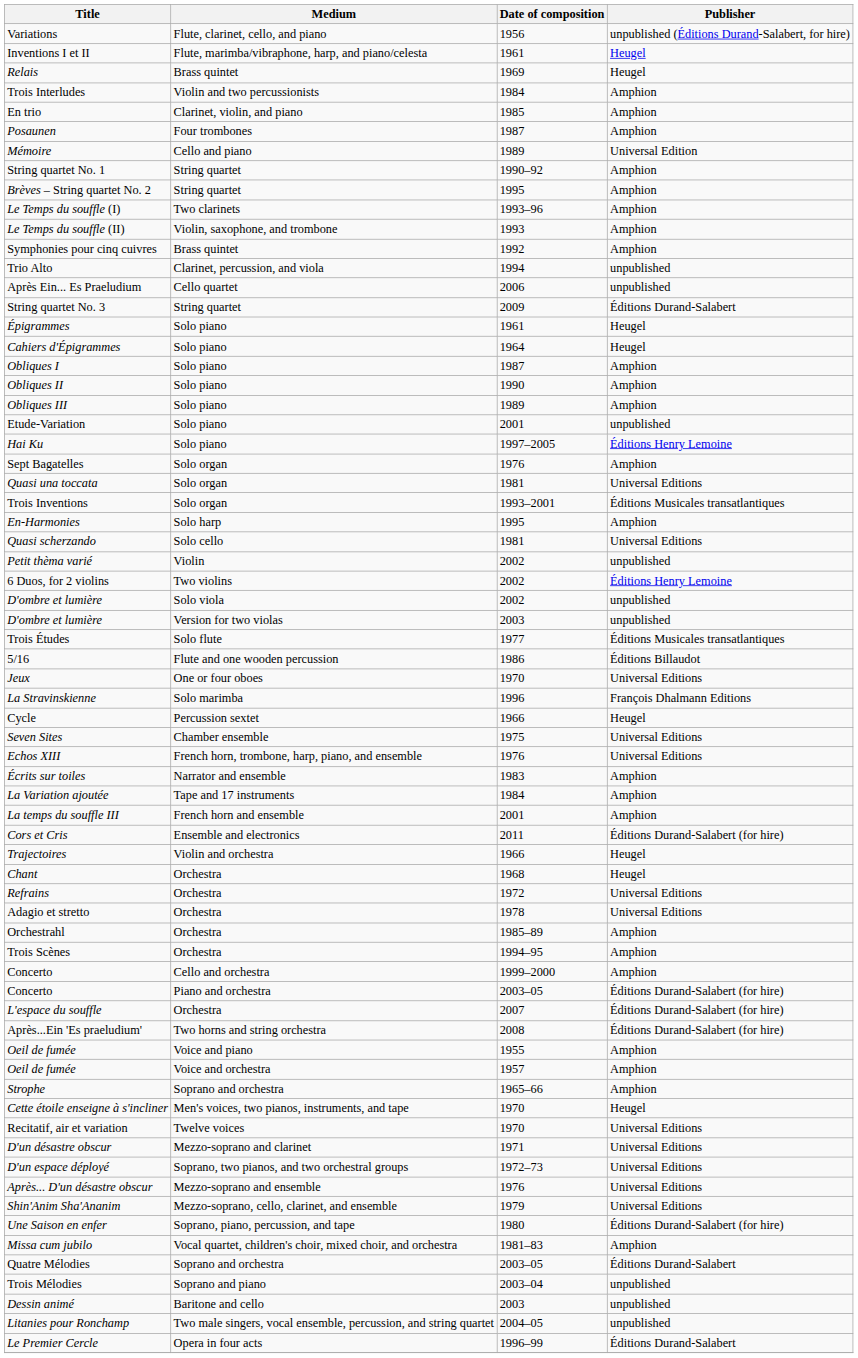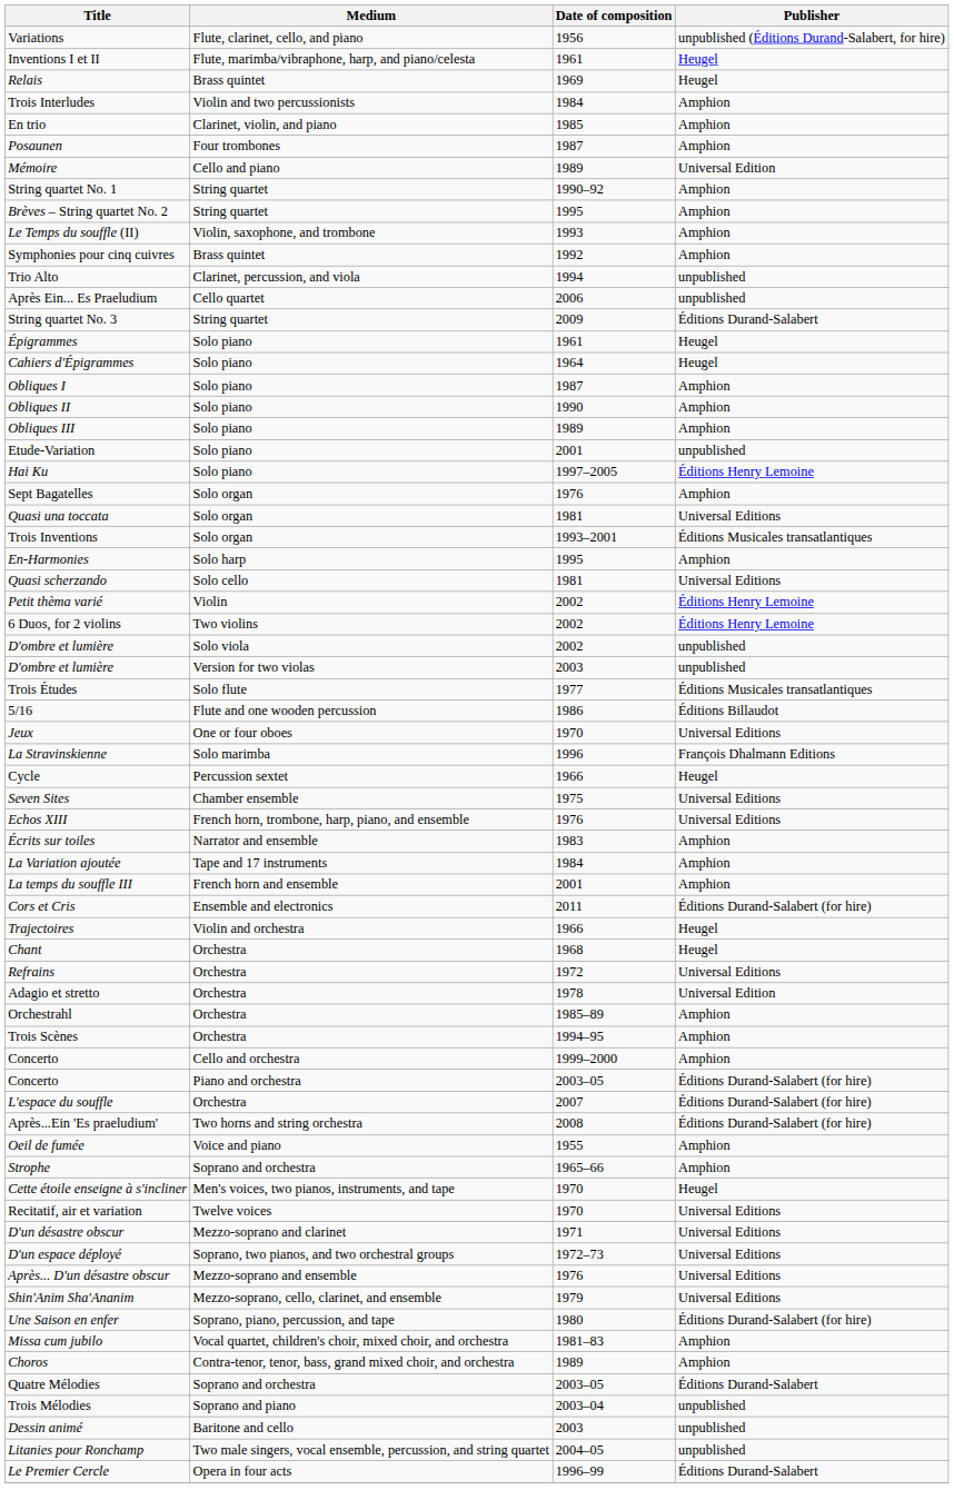 <table class="wikitable sortable">
 <tr>
 <th>Title</th>
 <th>Medium</th>
 <th>Date of composition</th>
 <th>Publisher</th>
 </tr>
 <tr>
 <td>Variations</td>
 <td>Flute, clarinet, cello, and piano</td>
 <td>1956</td>
 <td>unpublished (<a href='#'>Éditions Durand</a>-Salabert, for hire)</td>
 </tr>
 <tr>
 <td>Inventions I et II</td>
 <td>Flute, marimba/vibraphone, harp, and piano/celesta</td>
 <td>1961</td>
 <td><a href='#'>Heugel</a></td>
 </tr>
 <tr>
 <td><em>Relais</em></td>
 <td>Brass quintet</td>
 <td>1969</td>
 <td>Heugel</td>
 </tr>
 <tr>
 <td>Trois Interludes</td>
 <td>Violin and two percussionists</td>
 <td>1984</td>
 <td>Amphion</td>
 </tr>
 <tr>
 <td>En trio</td>
 <td>Clarinet, violin, and piano</td>
 <td>1985</td>
 <td>Amphion</td>
 </tr>
 <tr>
 <td><em>Posaunen</em></td>
 <td>Four trombones</td>
 <td>1987</td>
 <td>Amphion</td>
 </tr>
 <tr>
 <td><em>Mémoire</em></td>
 <td>Cello and piano</td>
 <td>1989</td>
 <td>Universal Edition</td>
 </tr>
 <tr>
 <td>String quartet No. 1</td>
 <td>String quartet</td>
 <td>1990–92</td>
 <td>Amphion</td>
 </tr>
 <tr>
 <td><em>Brèves</em> – String quartet No. 2</td>
 <td>String quartet</td>
 <td>1995</td>
-<td>Amphion</td>
-</tr>
-<tr>
-<td><em>Le Temps du souffle</em> (I)</td>
-<td>Two clarinets</td>
-<td>1993–96</td>
 <td>Amphion</td>
 </tr>
 <tr>
 <td><em>Le Temps du souffle</em> (II)</td>
 <td>Violin, saxophone, and trombone</td>
 <td>1993</td>
 <td>Amphion</td>
 </tr>
 <tr>
 <td>Symphonies pour cinq cuivres</td>
 <td>Brass quintet</td>
 <td>1992</td>
 <td>Amphion</td>
 </tr>
 <tr>
 <td>Trio Alto</td>
 <td>Clarinet, percussion, and viola</td>
 <td>1994</td>
 <td>unpublished</td>
 </tr>
 <tr>
 <td>Après Ein... Es Praeludium</td>
 <td>Cello quartet</td>
 <td>2006</td>
 <td>unpublished</td>
 </tr>
 <tr>
 <td>String quartet No. 3</td>
 <td>String quartet</td>
 <td>2009</td>
 <td>Éditions Durand-Salabert</td>
 </tr>
 <tr>
 <td><em>Épigrammes</em></td>
 <td>Solo piano</td>
 <td>1961</td>
 <td>Heugel</td>
 </tr>
 <tr>
 <td><em>Cahiers d'Épigrammes</em></td>
 <td>Solo piano</td>
 <td>1964</td>
 <td>Heugel</td>
 </tr>
 <tr>
 <td><em>Obliques I</em></td>
 <td>Solo piano</td>
 <td>1987</td>
 <td>Amphion</td>
 </tr>
 <tr>
 <td><em>Obliques II</em></td>
 <td>Solo piano</td>
 <td>1990</td>
 <td>Amphion</td>
 </tr>
 <tr>
 <td><em>Obliques III</em></td>
 <td>Solo piano</td>
 <td>1989</td>
 <td>Amphion</td>
 </tr>
 <tr>
 <td>Etude-Variation</td>
 <td>Solo piano</td>
 <td>2001</td>
 <td>unpublished</td>
 </tr>
 <tr>
 <td><em>Hai Ku</em></td>
 <td>Solo piano</td>
 <td>1997–2005</td>
 <td><a href='#'>Éditions Henry Lemoine</a></td>
 </tr>
 <tr>
 <td>Sept Bagatelles</td>
 <td>Solo organ</td>
 <td>1976</td>
 <td>Amphion</td>
 </tr>
 <tr>
 <td><em>Quasi una toccata</em></td>
 <td>Solo organ</td>
 <td>1981</td>
 <td>Universal Editions</td>
 </tr>
 <tr>
 <td>Trois Inventions</td>
 <td>Solo organ</td>
 <td>1993–2001</td>
 <td>Éditions Musicales transatlantiques</td>
 </tr>
 <tr>
 <td><em>En-Harmonies</em></td>
 <td>Solo harp</td>
 <td>1995</td>
 <td>Amphion</td>
 </tr>
 <tr>
 <td><em>Quasi scherzando</em></td>
 <td>Solo cello</td>
 <td>1981</td>
 <td>Universal Editions</td>
 </tr>
 <tr>
 <td><em>Petit thèma varié</em></td>
 <td>Violin</td>
 <td>2002</td>
-<td>unpublished</td>
+<td><a href='#'>Éditions Henry Lemoine</a></td>
 </tr>
 <tr>
 <td>6 Duos, for 2 violins</td>
 <td>Two violins</td>
 <td>2002</td>
 <td><a href='#'>Éditions Henry Lemoine</a></td>
 </tr>
 <tr>
 <td><em>D'ombre et lumière</em></td>
 <td>Solo viola</td>
 <td>2002</td>
 <td>unpublished</td>
 </tr>
 <tr>
 <td><em>D'ombre et lumière</em></td>
 <td>Version for two violas</td>
 <td>2003</td>
 <td>unpublished</td>
 </tr>
 <tr>
 <td>Trois Études</td>
 <td>Solo flute</td>
 <td>1977</td>
 <td>Éditions Musicales transatlantiques</td>
 </tr>
 <tr>
 <td>5/16</td>
 <td>Flute and one wooden percussion</td>
 <td>1986</td>
 <td>Éditions Billaudot</td>
 </tr>
 <tr>
 <td><em>Jeux</em></td>
 <td>One or four oboes</td>
 <td>1970</td>
 <td>Universal Editions</td>
 </tr>
 <tr>
 <td><em>La Stravinskienne</em></td>
 <td>Solo marimba</td>
 <td>1996</td>
 <td>François Dhalmann Editions</td>
 </tr>
 <tr>
 <td>Cycle</td>
 <td>Percussion sextet</td>
 <td>1966</td>
 <td>Heugel</td>
 </tr>
 <tr>
 <td><em>Seven Sites</em></td>
 <td>Chamber ensemble</td>
 <td>1975</td>
 <td>Universal Editions</td>
 </tr>
 <tr>
 <td><em>Echos XIII</em></td>
 <td>French horn, trombone, harp, piano, and ensemble</td>
 <td>1976</td>
 <td>Universal Editions</td>
 </tr>
 <tr>
 <td><em>Écrits sur toiles</em></td>
 <td>Narrator and ensemble</td>
 <td>1983</td>
 <td>Amphion</td>
 </tr>
 <tr>
 <td><em>La Variation ajoutée</em></td>
 <td>Tape and 17 instruments</td>
 <td>1984</td>
 <td>Amphion</td>
 </tr>
 <tr>
 <td><em>La temps du souffle III</em></td>
 <td>French horn and ensemble</td>
 <td>2001</td>
 <td>Amphion</td>
 </tr>
 <tr>
 <td><em>Cors et Cris</em></td>
 <td>Ensemble and electronics</td>
 <td>2011</td>
 <td>Éditions Durand-Salabert (for hire)</td>
 </tr>
 <tr>
 <td><em>Trajectoires</em></td>
 <td>Violin and orchestra</td>
 <td>1966</td>
 <td>Heugel</td>
 </tr>
 <tr>
 <td><em>Chant</em></td>
 <td>Orchestra</td>
 <td>1968</td>
 <td>Heugel</td>
 </tr>
 <tr>
 <td><em>Refrains</em></td>
 <td>Orchestra</td>
 <td>1972</td>
 <td>Universal Editions</td>
 </tr>
 <tr>
 <td>Adagio et stretto</td>
 <td>Orchestra</td>
 <td>1978</td>
-<td>Universal Editions</td>
+<td>Universal Edition</td>
 </tr>
 <tr>
 <td>Orchestrahl</td>
 <td>Orchestra</td>
 <td>1985–89</td>
 <td>Amphion</td>
 </tr>
 <tr>
 <td>Trois Scènes</td>
 <td>Orchestra</td>
 <td>1994–95</td>
 <td>Amphion</td>
 </tr>
 <tr>
 <td>Concerto</td>
 <td>Cello and orchestra</td>
 <td>1999–2000</td>
 <td>Amphion</td>
 </tr>
 <tr>
 <td>Concerto</td>
 <td>Piano and orchestra</td>
 <td>2003–05</td>
 <td>Éditions Durand-Salabert (for hire)</td>
 </tr>
 <tr>
 <td><em>L'espace du souffle</em></td>
 <td>Orchestra</td>
 <td>2007</td>
 <td>Éditions Durand-Salabert (for hire)</td>
 </tr>
 <tr>
 <td>Après...Ein 'Es praeludium'</td>
 <td>Two horns and string orchestra</td>
 <td>2008</td>
 <td>Éditions Durand-Salabert (for hire)</td>
 </tr>
 <tr>
 <td><em>Oeil de fumée</em></td>
 <td>Voice and piano</td>
 <td>1955</td>
-<td>Amphion</td>
-</tr>
-<tr>
-<td><em>Oeil de fumée</em></td>
-<td>Voice and orchestra</td>
-<td>1957</td>
 <td>Amphion</td>
 </tr>
 <tr>
 <td><em>Strophe</em></td>
 <td>Soprano and orchestra</td>
 <td>1965–66</td>
 <td>Amphion</td>
 </tr>
 <tr>
 <td><em>Cette étoile enseigne à s'incliner</em></td>
 <td>Men's voices, two pianos, instruments, and tape</td>
 <td>1970</td>
 <td>Heugel</td>
 </tr>
 <tr>
 <td>Recitatif, air et variation</td>
 <td>Twelve voices</td>
 <td>1970</td>
 <td>Universal Editions</td>
 </tr>
 <tr>
 <td><em>D'un désastre obscur</em></td>
 <td>Mezzo-soprano and clarinet</td>
 <td>1971</td>
 <td>Universal Editions</td>
 </tr>
 <tr>
 <td><em>D'un espace déployé</em></td>
 <td>Soprano, two pianos, and two orchestral groups</td>
 <td>1972–73</td>
 <td>Universal Editions</td>
 </tr>
 <tr>
 <td><em>Après... D'un désastre obscur</em></td>
 <td>Mezzo-soprano and ensemble</td>
 <td>1976</td>
 <td>Universal Editions</td>
 </tr>
 <tr>
 <td><em>Shin'Anim Sha'Ananim</em></td>
 <td>Mezzo-soprano, cello, clarinet, and ensemble</td>
 <td>1979</td>
 <td>Universal Editions</td>
 </tr>
 <tr>
 <td><em>Une Saison en enfer</em></td>
 <td>Soprano, piano, percussion, and tape</td>
 <td>1980</td>
 <td>Éditions Durand-Salabert (for hire)</td>
 </tr>
 <tr>
 <td><em>Missa cum jubilo</em></td>
 <td>Vocal quartet, children's choir, mixed choir, and orchestra</td>
 <td>1981–83</td>
 <td>Amphion</td>
 </tr>
 <tr>
+<td><em>Choros</em></td>
+<td>Contra-tenor, tenor, bass, grand mixed choir, and orchestra</td>
+<td>1989</td>
+<td>Amphion</td>
+</tr>
+<tr>
 <td>Quatre Mélodies</td>
 <td>Soprano and orchestra</td>
 <td>2003–05</td>
 <td>Éditions Durand-Salabert</td>
 </tr>
 <tr>
 <td>Trois Mélodies</td>
 <td>Soprano and piano</td>
 <td>2003–04</td>
 <td>unpublished</td>
 </tr>
 <tr>
 <td><em>Dessin animé</em></td>
 <td>Baritone and cello</td>
 <td>2003</td>
 <td>unpublished</td>
 </tr>
 <tr>
 <td><em>Litanies pour Ronchamp</em></td>
 <td>Two male singers, vocal ensemble, percussion, and string quartet</td>
 <td>2004–05</td>
 <td>unpublished</td>
 </tr>
 <tr>
 <td><em>Le Premier Cercle</em></td>
 <td>Opera in four acts</td>
 <td>1996–99</td>
 <td>Éditions Durand-Salabert</td>
 </tr>
 <tr>
 </tr>
 </table>
